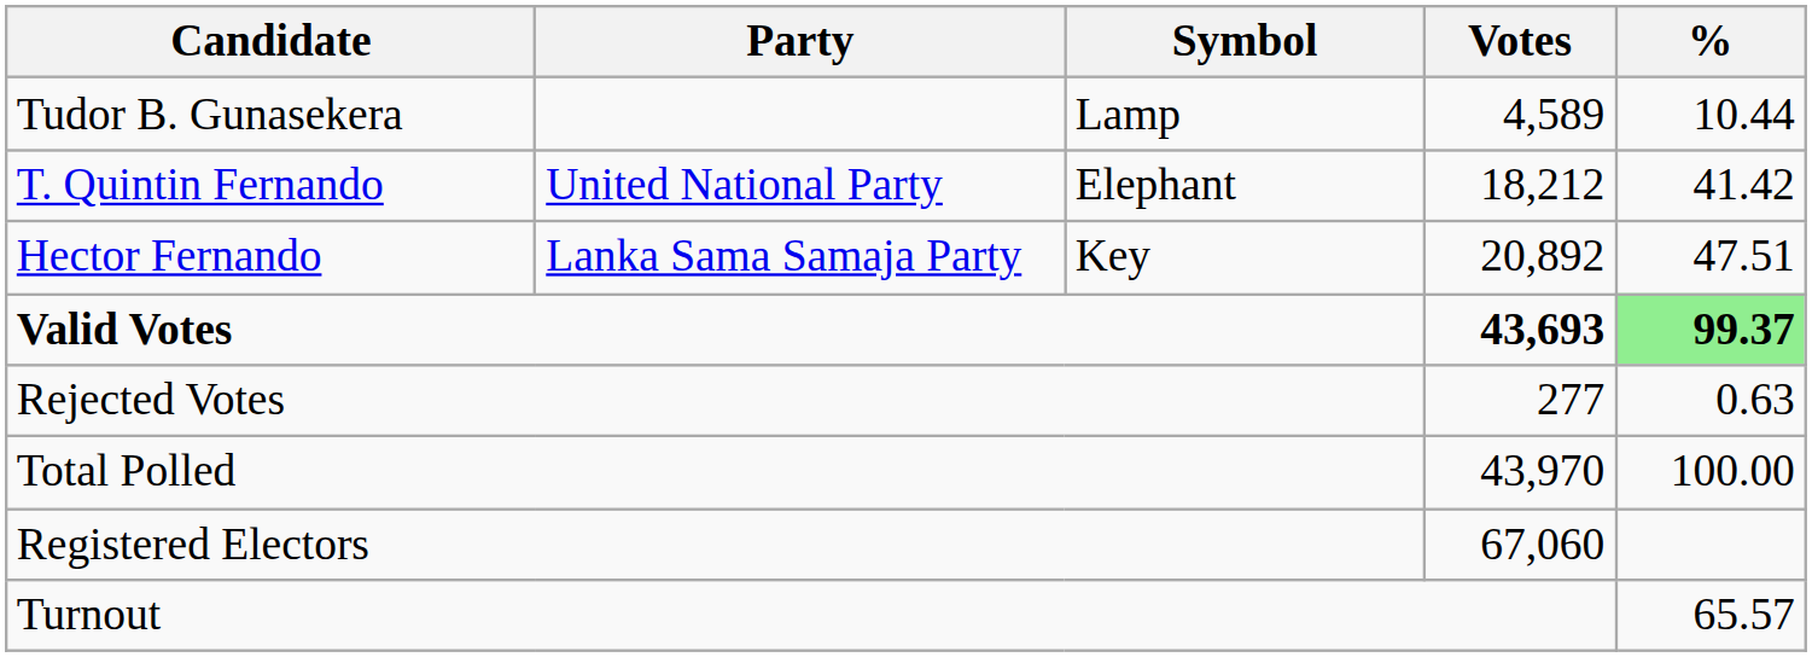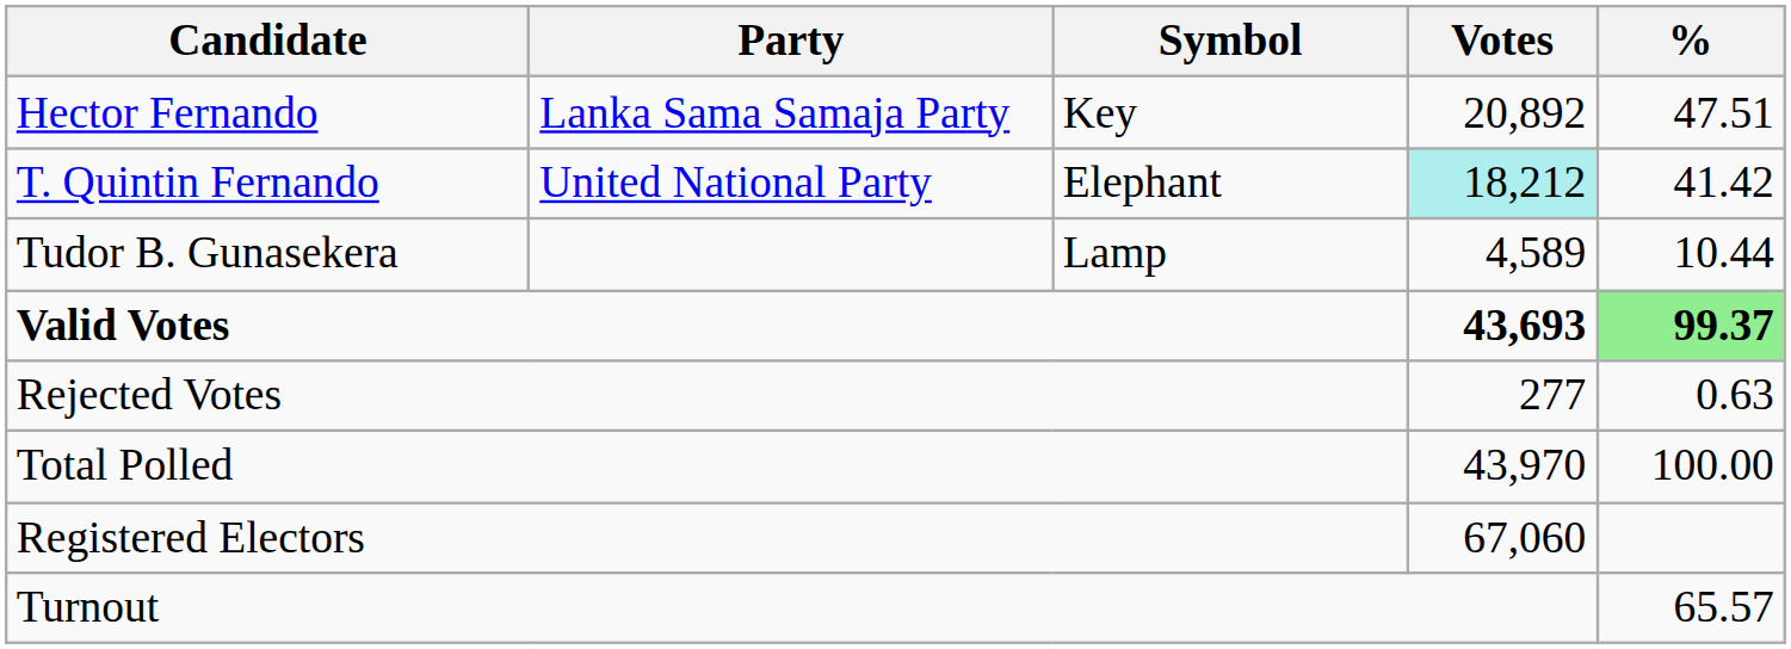 <table class="wikitable" border="1" style="text-align:right;">
 <tr>
 <th align=left width="180">Candidate</th>
 <th align=left width="180">Party</th>
 <th align=left width="120">Symbol</th>
 <th align=left width="60">Votes</th>
 <th align=left width="60">%</th>
 </tr>
 <tr>
+<td align=left><a href='#'>Hector Fernando</a></td>
+<td align=left><a href='#'>Lanka Sama Samaja Party</a></td>
+<td align=left>Key</td>
+<td>20,892</td>
+<td>47.51</td>
+</tr>
+<tr>
+<td align=left><a href='#'>T. Quintin Fernando</a></td>
+<td align=left><a href='#'>United National Party</a></td>
+<td align=left>Elephant</td>
+<td style="background: paleturquoise;">18,212</td>
+<td>41.42</td>
+</tr>
+<tr>
 <td align=left>Tudor B. Gunasekera</td>
 <td></td>
 <td align=left>Lamp</td>
 <td>4,589</td>
 <td>10.44</td>
-</tr>
-<tr>
-<td align=left><a href='#'>T. Quintin Fernando</a></td>
-<td align=left><a href='#'>United National Party</a></td>
-<td align=left>Elephant</td>
-<td>18,212</td>
-<td>41.42</td>
-</tr>
-<tr>
-<td align=left><a href='#'>Hector Fernando</a></td>
-<td align=left><a href='#'>Lanka Sama Samaja Party</a></td>
-<td align=left>Key</td>
-<td>20,892</td>
-<td>47.51</td>
 </tr>
 <tr>
 <td align=left colspan=3><strong>Valid Votes</strong></td>
 <td><strong>43,693</strong></td>
 <td style="background: lightgreen;"><strong>99.37</strong></td>
 </tr>
 <tr>
 <td align=left colspan=3>Rejected Votes</td>
 <td>277</td>
 <td>0.63</td>
 </tr>
 <tr>
 <td align=left colspan=3>Total Polled</td>
 <td>43,970</td>
 <td>100.00</td>
 </tr>
 <tr>
 <td align=left colspan=3>Registered Electors</td>
 <td>67,060</td>
 <td></td>
 </tr>
 <tr>
 <td align=left colspan=4>Turnout</td>
 <td>65.57</td>
 </tr>
 </table>
